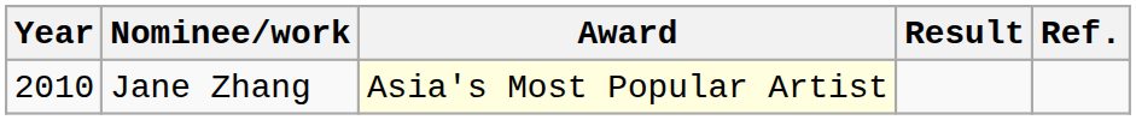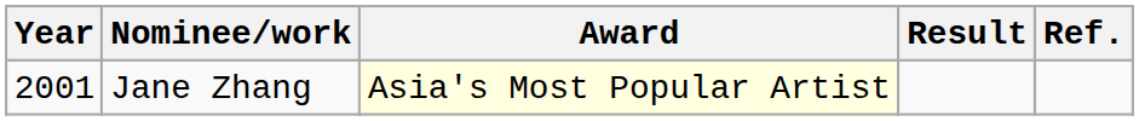 <table class="wikitable">
 <tr>
 <th>Year</th>
 <th>Nominee/work</th>
 <th>Award</th>
 <th><strong>Result</strong></th>
 <th>Ref.</th>
 </tr>
 <tr>
-<td>2010</td>
+<td>2001</td>
 <td>Jane Zhang</td>
 <td style="background: lightyellow;">Asia's Most Popular Artist</td>
 <td></td>
 <td></td>
 </tr>
 </table>
